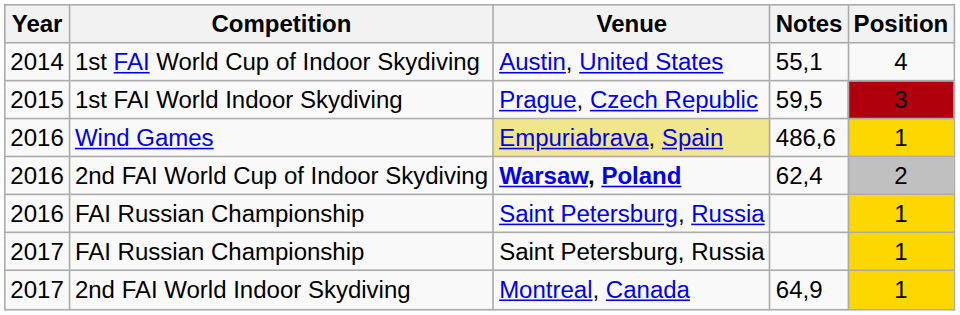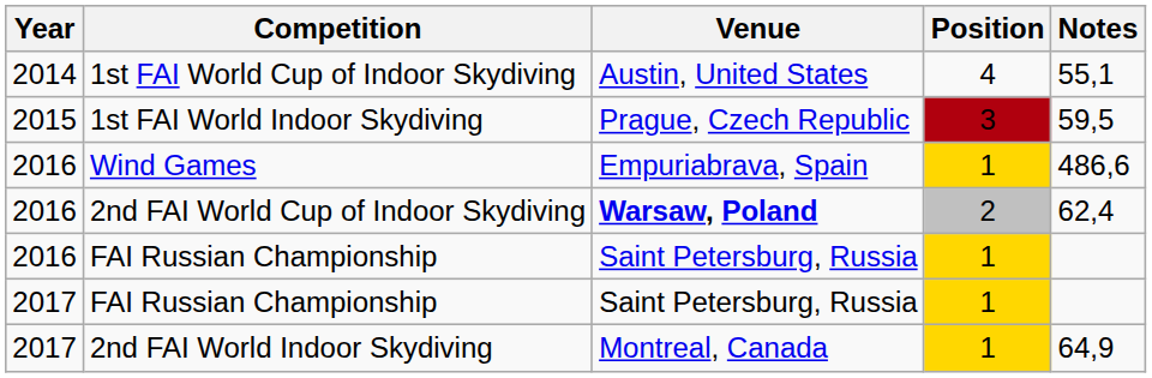 <table class="wikitable" style="border-collapse: collapse; font-size: 95%;">
 <tr>
 <th>Year</th>
 <th>Competition</th>
 <th>Venue</th>
+<th>Position</th>
 <th>Notes</th>
-<th>Position</th>
 </tr>
 <tr>
 <td>2014</td>
 <td>1st <a href='#'>FAI</a> World Cup of Indoor Skydiving</td>
 <td><a href='#'>Austin</a>, <a href='#'>United States</a></td>
+<td align="center">4</td>
 <td>55,1</td>
-<td align="center">4</td>
 </tr>
 <tr>
 <td>2015</td>
 <td>1st FAI World Indoor Skydiving</td>
 <td><a href='#'>Prague</a>, <a href='#'>Czech Republic</a></td>
+<td bgcolor="bronze" align="center">3</td>
 <td>59,5</td>
-<td bgcolor="bronze" align="center">3</td>
 </tr>
 <tr>
 <td>2016</td>
 <td><a href='#'>Wind Games</a></td>
-<td style="background: khaki;"><a href='#'>Empuriabrava</a>, <a href='#'>Spain</a></td>
+<td><a href='#'>Empuriabrava</a>, <a href='#'>Spain</a></td>
+<td bgcolor="gold" align="center">1</td>
 <td>486,6</td>
-<td bgcolor="gold" align="center">1</td>
 </tr>
 <tr>
 <td>2016</td>
 <td>2nd FAI World Cup of Indoor Skydiving</td>
 <td><strong><a href='#'>Warsaw</a>, <a href='#'>Poland</a></strong></td>
+<td bgcolor="silver" align="center">2</td>
 <td>62,4</td>
-<td bgcolor="silver" align="center">2</td>
 </tr>
 <tr>
 <td>2016</td>
 <td>FAI Russian Championship</td>
 <td><a href='#'>Saint Petersburg</a>, <a href='#'>Russia</a></td>
+<td bgcolor="gold" align="center">1</td>
 <td></td>
-<td bgcolor="gold" align="center">1</td>
 </tr>
 <tr>
 <td>2017</td>
 <td>FAI Russian Championship</td>
 <td>Saint Petersburg, Russia</td>
+<td bgcolor="gold" align="center">1</td>
 <td></td>
-<td bgcolor="gold" align="center">1</td>
 </tr>
 <tr>
 <td>2017</td>
 <td>2nd FAI World Indoor Skydiving</td>
 <td><a href='#'>Montreal</a>, <a href='#'>Canada</a></td>
+<td bgcolor="gold" align="center">1</td>
 <td>64,9</td>
-<td bgcolor="gold" align="center">1</td>
 </tr>
 </table>
